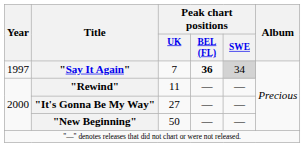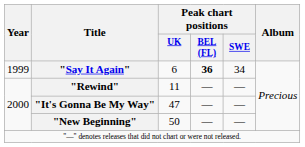 <table class="wikitable plainrowheaders" style="text-align:center;">
 <tr>
 <th scope="col" rowspan="2">Year</th>
 <th scope="col" rowspan="2" style="width:11em;">Title</th>
 <th scope="col" colspan="3">Peak chart positions</th>
 <th scope="col" rowspan="2">Album</th>
 </tr>
 <tr>
 <th scope="col" style="width:3em;font-size:85%;"><a href='#'>UK</a><br><br></th>
 <th scope="col" style="width:3em;font-size:85%;"><a href='#'>BEL (FL)</a><br></th>
 <th scope="col" style="width:3em;font-size:85%;"><a href='#'>SWE</a><br></th>
 </tr>
 <tr>
-<td rowspan="1">1997</td>
+<td rowspan="1">1999</td>
 <th scope="row">"<a href='#'>Say It Again</a>"</th>
-<td>7</td>
+<td>6</td>
 <td><strong>36</strong></td>
-<td style="background: lightgrey;">34</td>
+<td>34</td>
 <td rowspan="4"><em>Precious</em></td>
 </tr>
 <tr>
 <td rowspan="3">2000</td>
 <th scope="row">"Rewind"</th>
 <td>11</td>
 <td>—</td>
 <td>—</td>
 </tr>
 <tr>
 <th scope="row">"It's Gonna Be My Way"</th>
-<td>27</td>
+<td>47</td>
 <td>—</td>
 <td>—</td>
 </tr>
 <tr>
 <th scope="row">"New Beginning"</th>
 <td>50</td>
 <td>—</td>
 <td>—</td>
 </tr>
 <tr>
 <td align="center" colspan="6" style="font-size:8pt">"—" denotes releases that did not chart or were not released.</td>
 </tr>
 </table>
